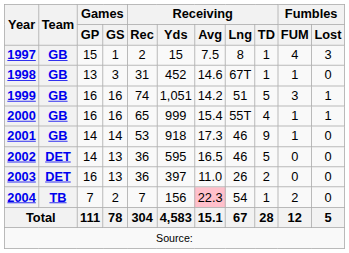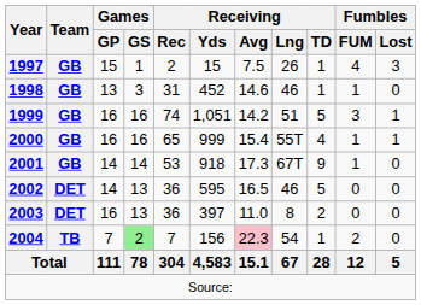 <table class="wikitable" style="text-align: center;">
 <tr>
 <th rowspan="2">Year</th>
 <th rowspan="2">Team</th>
 <th colspan="2">Games</th>
 <th colspan="5">Receiving</th>
 <th colspan="2">Fumbles</th>
 </tr>
 <tr>
 <th>GP</th>
 <th>GS</th>
 <th>Rec</th>
 <th>Yds</th>
 <th>Avg</th>
 <th>Lng</th>
 <th>TD</th>
 <th>FUM</th>
 <th>Lost</th>
 </tr>
 <tr>
 <th><a href='#'>1997</a></th>
 <th><a href='#'>GB</a></th>
 <td>15</td>
 <td>1</td>
 <td>2</td>
 <td>15</td>
 <td>7.5</td>
-<td>8</td>
+<td>26</td>
 <td>1</td>
 <td>4</td>
 <td>3</td>
 </tr>
 <tr>
 <th><a href='#'>1998</a></th>
 <th><a href='#'>GB</a></th>
 <td>13</td>
 <td>3</td>
 <td>31</td>
 <td>452</td>
 <td>14.6</td>
-<td>67T</td>
+<td>46</td>
 <td>1</td>
 <td>1</td>
 <td>0</td>
 </tr>
 <tr>
 <th><a href='#'>1999</a></th>
 <th><a href='#'>GB</a></th>
 <td>16</td>
 <td>16</td>
 <td>74</td>
 <td>1,051</td>
 <td>14.2</td>
 <td>51</td>
 <td>5</td>
 <td>3</td>
 <td>1</td>
 </tr>
 <tr>
 <th><a href='#'>2000</a></th>
 <th><a href='#'>GB</a></th>
 <td>16</td>
 <td>16</td>
 <td>65</td>
 <td>999</td>
 <td>15.4</td>
 <td>55T</td>
 <td>4</td>
 <td>1</td>
 <td>1</td>
 </tr>
 <tr>
 <th><a href='#'>2001</a></th>
 <th><a href='#'>GB</a></th>
 <td>14</td>
 <td>14</td>
 <td>53</td>
 <td>918</td>
 <td>17.3</td>
-<td>46</td>
+<td>67T</td>
 <td>9</td>
 <td>1</td>
 <td>0</td>
 </tr>
 <tr>
 <th><a href='#'>2002</a></th>
 <th><a href='#'>DET</a></th>
 <td>14</td>
 <td>13</td>
 <td>36</td>
 <td>595</td>
 <td>16.5</td>
 <td>46</td>
 <td>5</td>
 <td>0</td>
 <td>0</td>
 </tr>
 <tr>
 <th><a href='#'>2003</a></th>
 <th><a href='#'>DET</a></th>
 <td>16</td>
 <td>13</td>
 <td>36</td>
 <td>397</td>
 <td>11.0</td>
-<td>26</td>
+<td>8</td>
 <td>2</td>
 <td>0</td>
 <td>0</td>
 </tr>
 <tr>
 <th><a href='#'>2004</a></th>
 <th><a href='#'>TB</a></th>
 <td>7</td>
-<td>2</td>
+<td style="background: lightgreen;">2</td>
 <td>7</td>
 <td>156</td>
 <td style="background: pink;">22.3</td>
 <td>54</td>
 <td>1</td>
 <td>2</td>
 <td>0</td>
 </tr>
 <tr>
 <th colspan="2">Total</th>
 <th>111</th>
 <th>78</th>
 <th>304</th>
 <th>4,583</th>
 <th>15.1</th>
 <th>67</th>
 <th>28</th>
 <th>12</th>
 <th>5</th>
 </tr>
 <tr>
 <td colspan="11"><small>Source: </small></td>
 </tr>
 </table>
